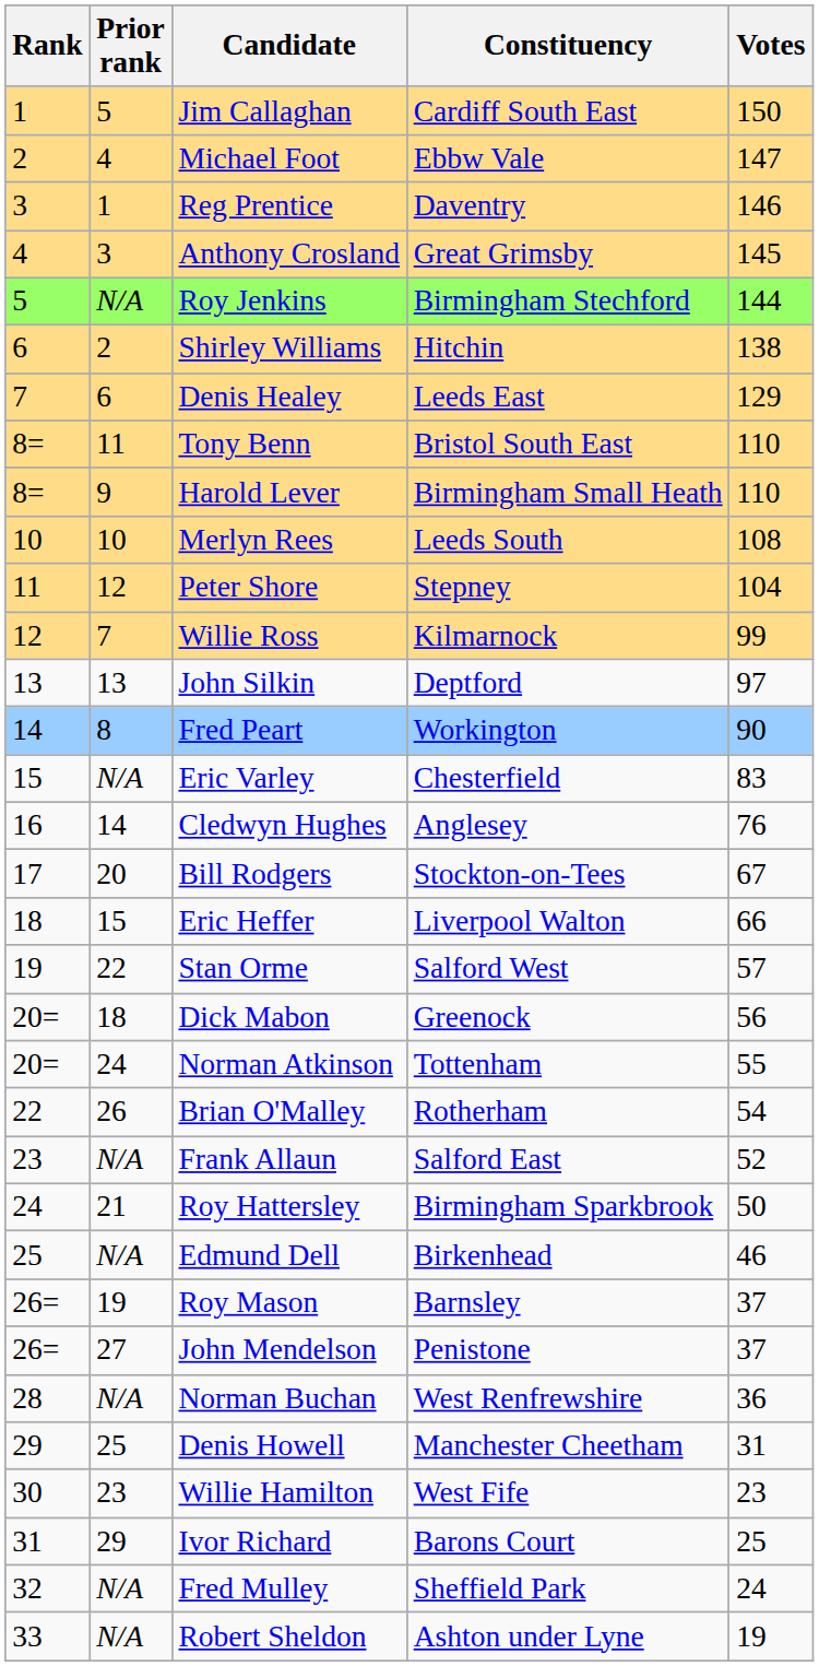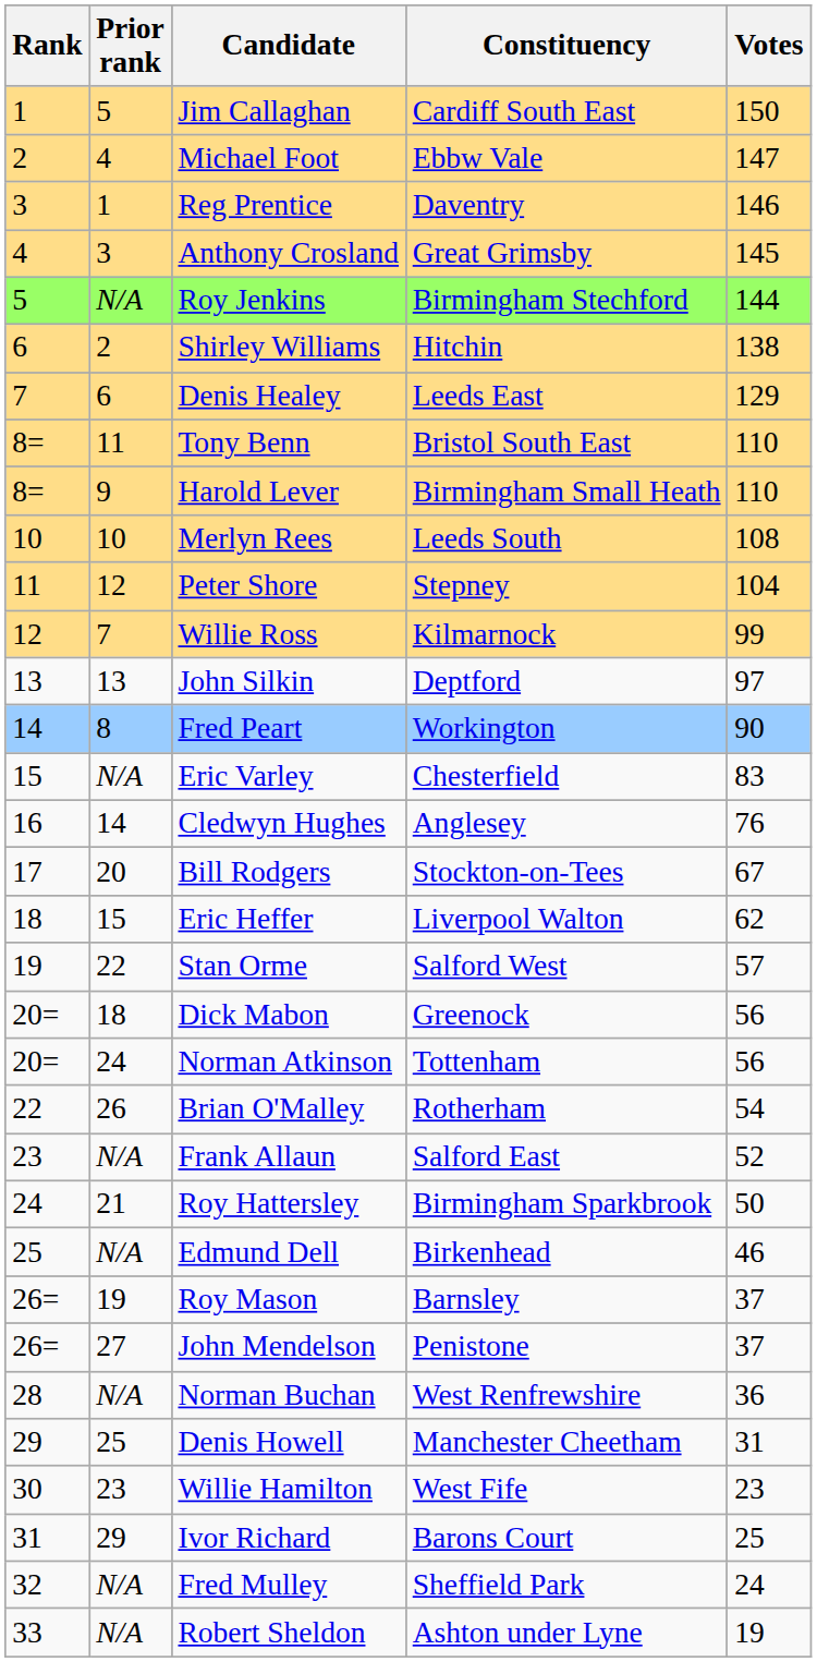 <table class="wikitable sortable">
 <tr>
 <th>Rank<br></th>
 <th>Prior<br>rank<br></th>
 <th>Candidate<br></th>
 <th>Constituency<br></th>
 <th>Votes<br></th>
 </tr>
 <tr bgcolor=ffdd88>
 <td>1</td>
 <td>5</td>
 <td><a href='#'>Jim Callaghan</a></td>
 <td><a href='#'>Cardiff South East</a></td>
 <td>150</td>
 </tr>
 <tr bgcolor=ffdd88>
 <td>2</td>
 <td>4</td>
 <td><a href='#'>Michael Foot</a></td>
 <td><a href='#'>Ebbw Vale</a></td>
 <td>147</td>
 </tr>
 <tr bgcolor=ffdd88>
 <td>3</td>
 <td>1</td>
 <td><a href='#'>Reg Prentice</a></td>
 <td><a href='#'>Daventry</a></td>
 <td>146</td>
 </tr>
 <tr bgcolor=ffdd88>
 <td>4</td>
 <td>3</td>
 <td><a href='#'>Anthony Crosland</a></td>
 <td><a href='#'>Great Grimsby</a></td>
 <td>145</td>
 </tr>
 <tr bgcolor=99ff66>
 <td>5</td>
 <td><em>N/A</em></td>
 <td><a href='#'>Roy Jenkins</a></td>
 <td><a href='#'>Birmingham Stechford</a></td>
 <td>144</td>
 </tr>
 <tr bgcolor=ffdd88>
 <td>6</td>
 <td>2</td>
 <td><a href='#'>Shirley Williams</a></td>
 <td><a href='#'>Hitchin</a></td>
 <td>138</td>
 </tr>
 <tr bgcolor=ffdd88>
 <td>7</td>
 <td>6</td>
 <td><a href='#'>Denis Healey</a></td>
 <td><a href='#'>Leeds East</a></td>
 <td>129</td>
 </tr>
 <tr bgcolor=ffdd88>
 <td>8=</td>
 <td>11</td>
 <td><a href='#'>Tony Benn</a></td>
 <td><a href='#'>Bristol South East</a></td>
 <td>110</td>
 </tr>
 <tr bgcolor=ffdd88>
 <td>8=</td>
 <td>9</td>
 <td><a href='#'>Harold Lever</a></td>
 <td><a href='#'>Birmingham Small Heath</a></td>
 <td>110</td>
 </tr>
 <tr bgcolor=ffdd88>
 <td>10</td>
 <td>10</td>
 <td><a href='#'>Merlyn Rees</a></td>
 <td><a href='#'>Leeds South</a></td>
 <td>108</td>
 </tr>
 <tr bgcolor=ffdd88>
 <td>11</td>
 <td>12</td>
 <td><a href='#'>Peter Shore</a></td>
 <td><a href='#'>Stepney</a></td>
 <td>104</td>
 </tr>
 <tr bgcolor=ffdd88>
 <td>12</td>
 <td>7</td>
 <td><a href='#'>Willie Ross</a></td>
 <td><a href='#'>Kilmarnock</a></td>
 <td>99</td>
 </tr>
 <tr>
 <td>13</td>
 <td>13</td>
 <td><a href='#'>John Silkin</a></td>
 <td><a href='#'>Deptford</a></td>
 <td>97</td>
 </tr>
 <tr bgcolor=99ccff>
 <td>14</td>
 <td>8</td>
 <td><a href='#'>Fred Peart</a></td>
 <td><a href='#'>Workington</a></td>
 <td>90</td>
 </tr>
 <tr>
 <td>15</td>
 <td><em>N/A</em></td>
 <td><a href='#'>Eric Varley</a></td>
 <td><a href='#'>Chesterfield</a></td>
 <td>83</td>
 </tr>
 <tr>
 <td>16</td>
 <td>14</td>
 <td><a href='#'>Cledwyn Hughes</a></td>
 <td><a href='#'>Anglesey</a></td>
 <td>76</td>
 </tr>
 <tr>
 <td>17</td>
 <td>20</td>
 <td><a href='#'>Bill Rodgers</a></td>
 <td><a href='#'>Stockton-on-Tees</a></td>
 <td>67</td>
 </tr>
 <tr>
 <td>18</td>
 <td>15</td>
 <td><a href='#'>Eric Heffer</a></td>
 <td><a href='#'>Liverpool Walton</a></td>
-<td>66</td>
+<td>62</td>
 </tr>
 <tr>
 <td>19</td>
 <td>22</td>
 <td><a href='#'>Stan Orme</a></td>
 <td><a href='#'>Salford West</a></td>
 <td>57</td>
 </tr>
 <tr>
 <td>20=</td>
 <td>18</td>
 <td><a href='#'>Dick Mabon</a></td>
 <td><a href='#'>Greenock</a></td>
 <td>56</td>
 </tr>
 <tr>
 <td>20=</td>
 <td>24</td>
 <td><a href='#'>Norman Atkinson</a></td>
 <td><a href='#'>Tottenham</a></td>
-<td>55</td>
+<td>56</td>
 </tr>
 <tr>
 <td>22</td>
 <td>26</td>
 <td><a href='#'>Brian O'Malley</a></td>
 <td><a href='#'>Rotherham</a></td>
 <td>54</td>
 </tr>
 <tr>
 <td>23</td>
 <td><em>N/A</em></td>
 <td><a href='#'>Frank Allaun</a></td>
 <td><a href='#'>Salford East</a></td>
 <td>52</td>
 </tr>
 <tr>
 <td>24</td>
 <td>21</td>
 <td><a href='#'>Roy Hattersley</a></td>
 <td><a href='#'>Birmingham Sparkbrook</a></td>
 <td>50</td>
 </tr>
 <tr>
 <td>25</td>
 <td><em>N/A</em></td>
 <td><a href='#'>Edmund Dell</a></td>
 <td><a href='#'>Birkenhead</a></td>
 <td>46</td>
 </tr>
 <tr>
 <td>26=</td>
 <td>19</td>
 <td><a href='#'>Roy Mason</a></td>
 <td><a href='#'>Barnsley</a></td>
 <td>37</td>
 </tr>
 <tr>
 <td>26=</td>
 <td>27</td>
 <td><a href='#'>John Mendelson</a></td>
 <td><a href='#'>Penistone</a></td>
 <td>37</td>
 </tr>
 <tr>
 <td>28</td>
 <td><em>N/A</em></td>
 <td><a href='#'>Norman Buchan</a></td>
 <td><a href='#'>West Renfrewshire</a></td>
 <td>36</td>
 </tr>
 <tr>
 <td>29</td>
 <td>25</td>
 <td><a href='#'>Denis Howell</a></td>
 <td><a href='#'>Manchester Cheetham</a></td>
 <td>31</td>
 </tr>
 <tr>
 <td>30</td>
 <td>23</td>
 <td><a href='#'>Willie Hamilton</a></td>
 <td><a href='#'>West Fife</a></td>
 <td>23</td>
 </tr>
 <tr>
 <td>31</td>
 <td>29</td>
 <td><a href='#'>Ivor Richard</a></td>
 <td><a href='#'>Barons Court</a></td>
 <td>25</td>
 </tr>
 <tr>
 <td>32</td>
 <td><em>N/A</em></td>
 <td><a href='#'>Fred Mulley</a></td>
 <td><a href='#'>Sheffield Park</a></td>
 <td>24</td>
 </tr>
 <tr>
 <td>33</td>
 <td><em>N/A</em></td>
 <td><a href='#'>Robert Sheldon</a></td>
 <td><a href='#'>Ashton under Lyne</a></td>
 <td>19</td>
 </tr>
 </table>
